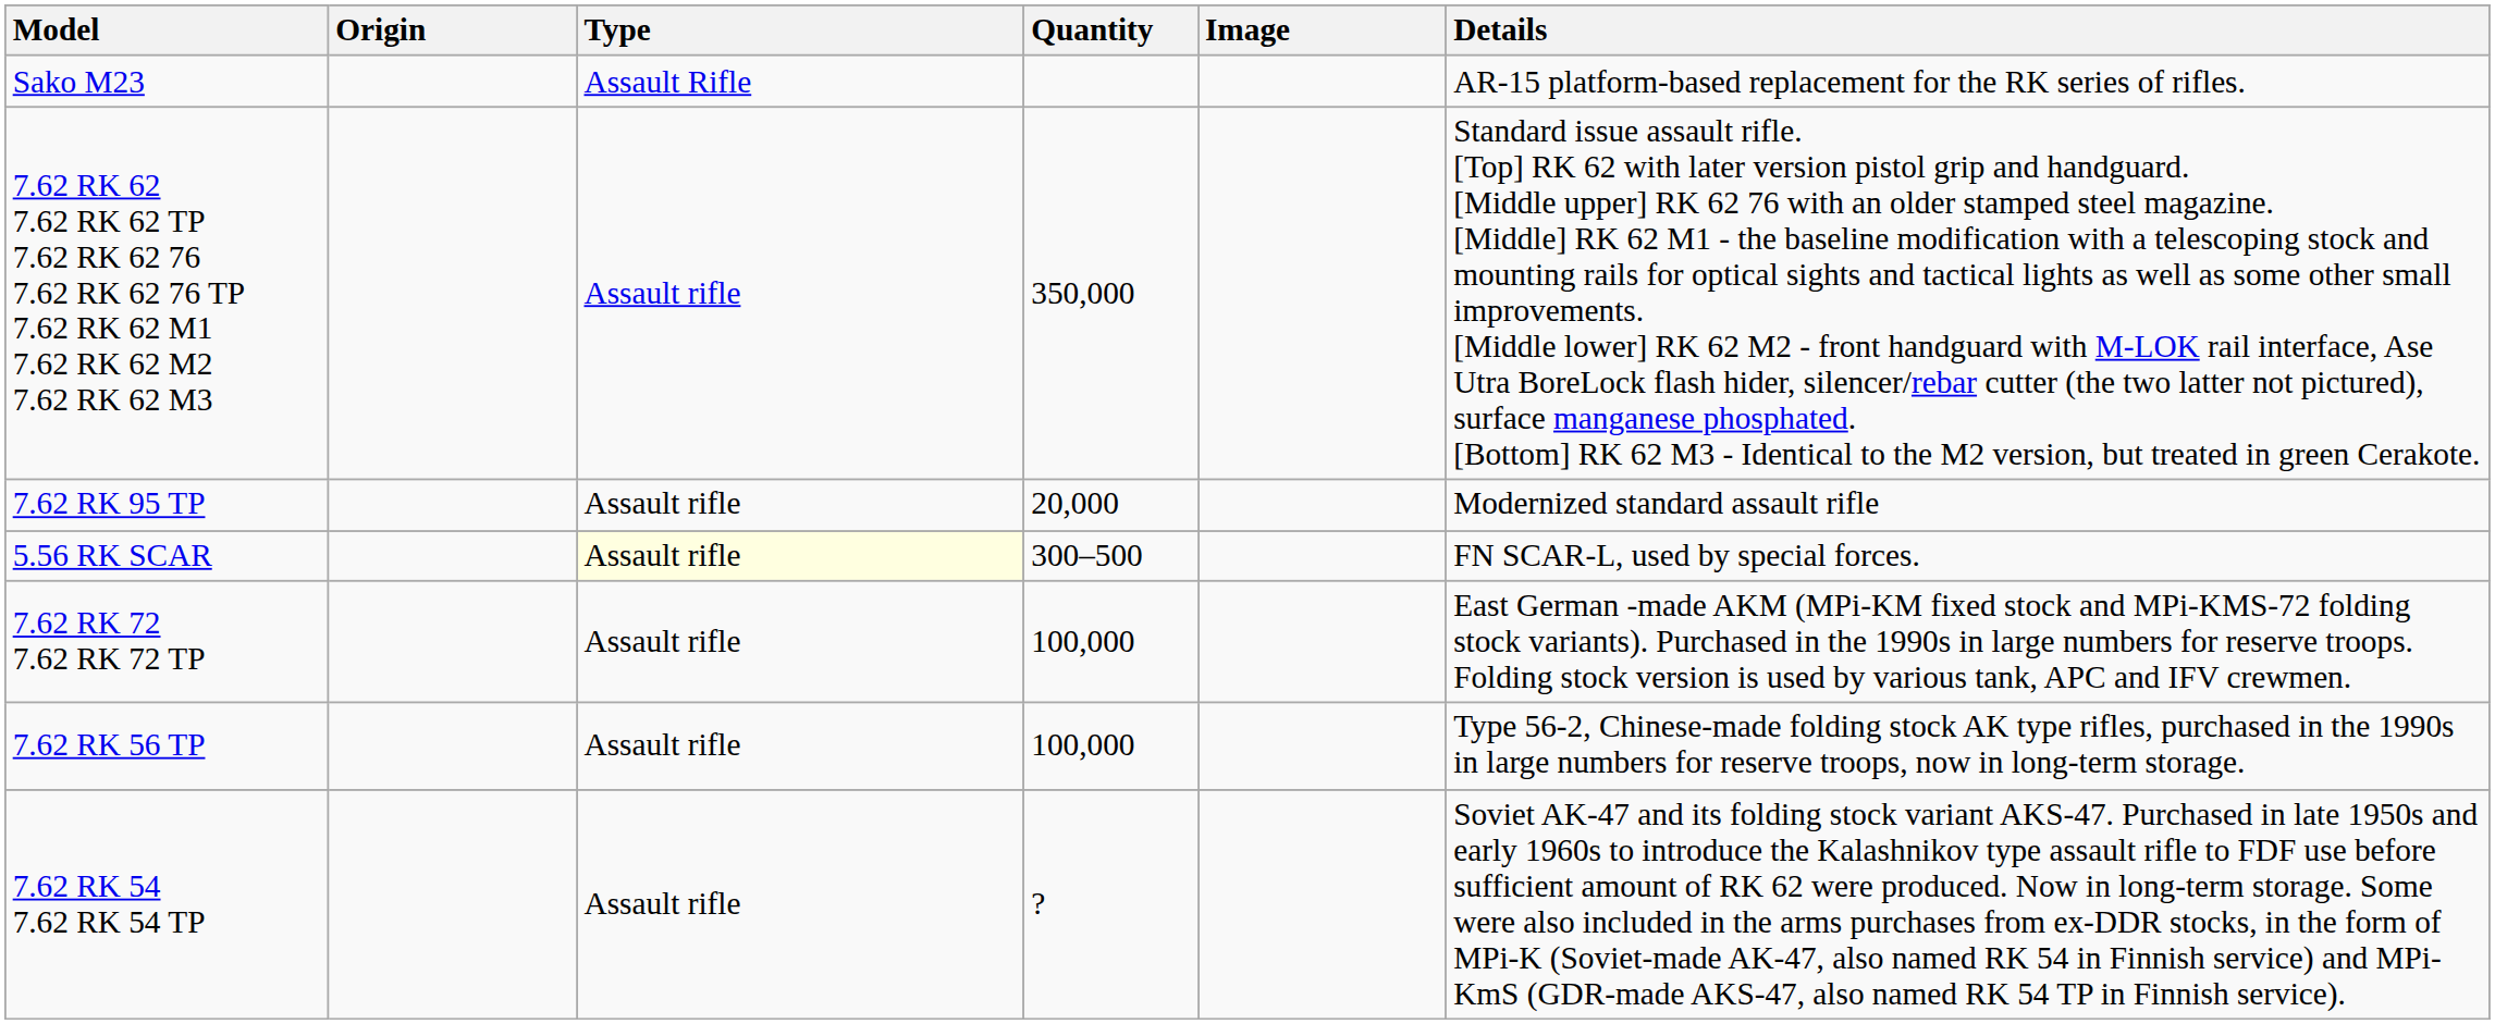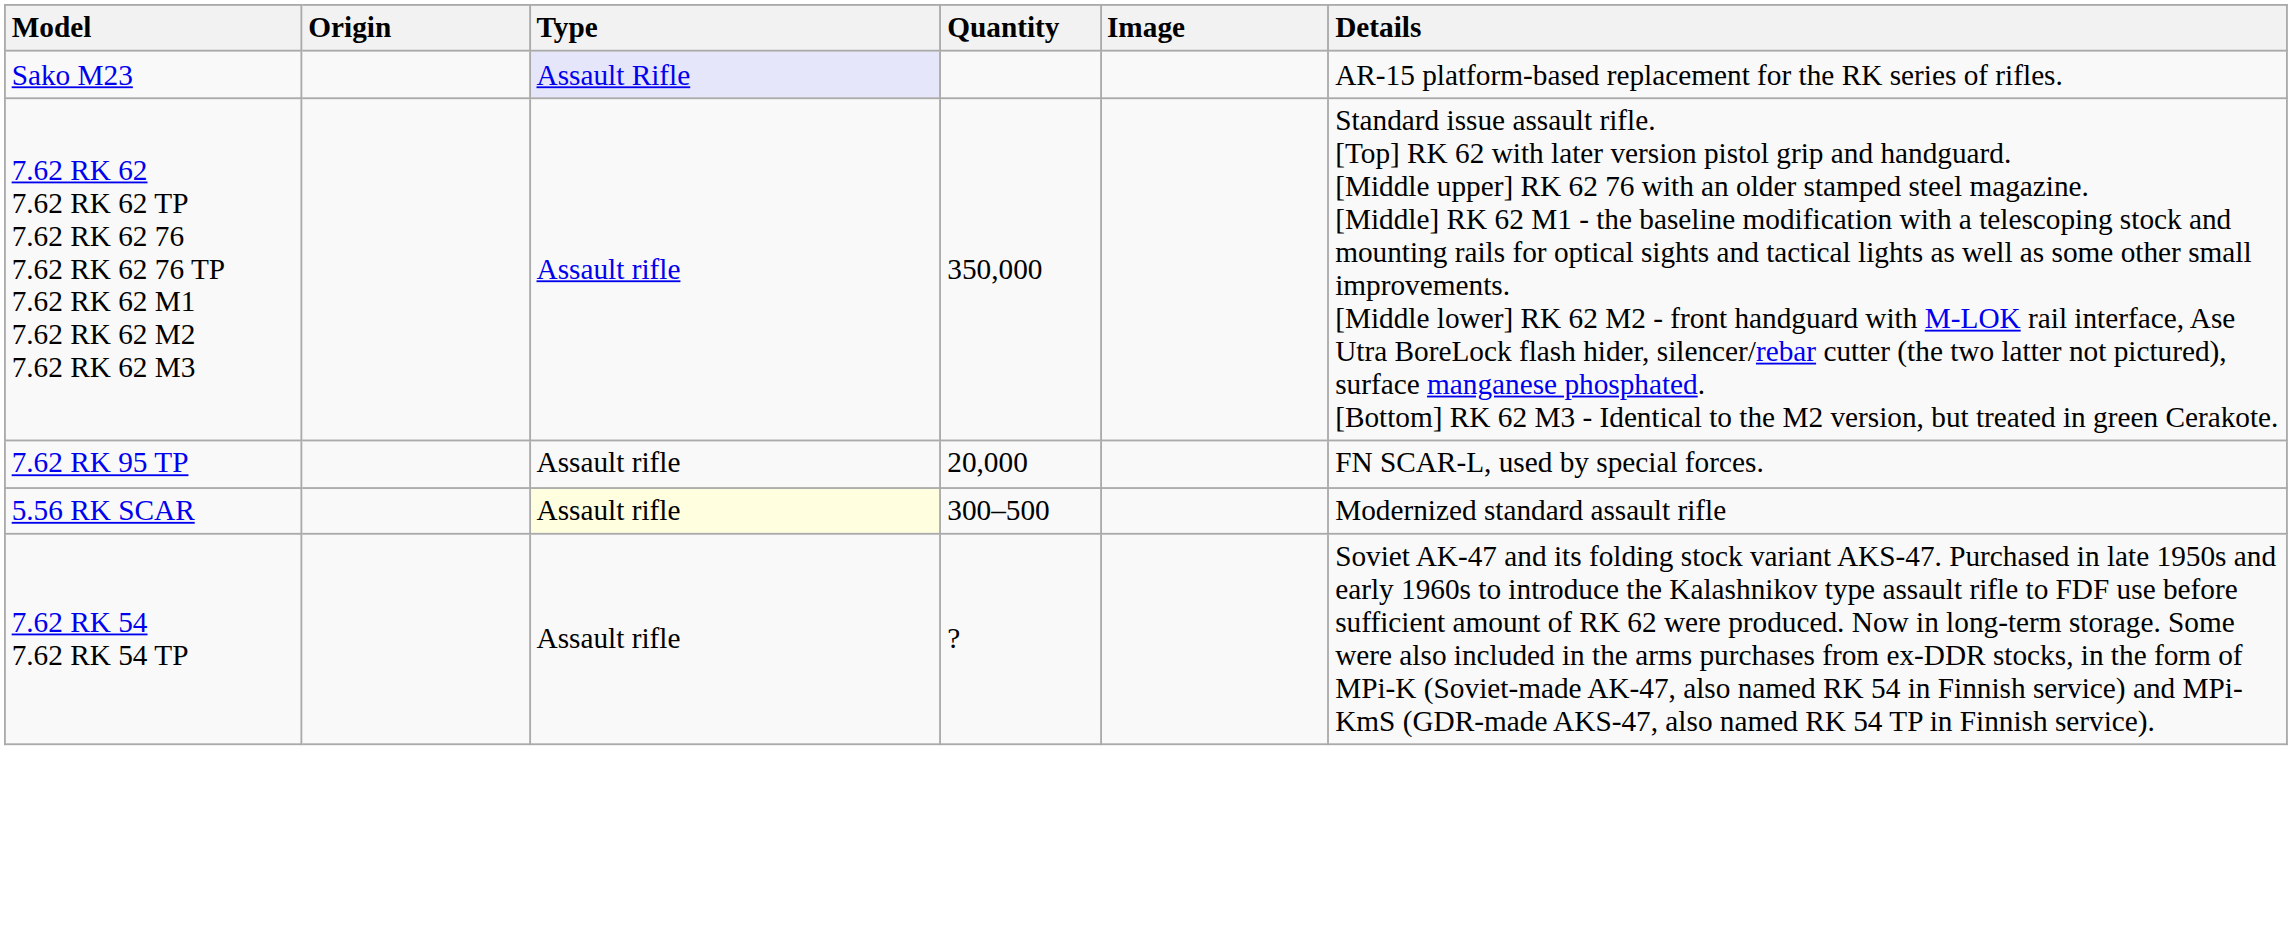 <table class="wikitable">
 <tr>
 <th style="text-align: left; width:13%;">Model</th>
 <th style="text-align: left; width:10%;">Origin</th>
 <th style="text-align: left; width:18%;">Type</th>
 <th style="text-align: left; width:7%;">Quantity</th>
 <th style="text-align: left; width:10%;">Image</th>
 <th style="text-align: left; width:42%;">Details</th>
 </tr>
 <tr>
 <td><a href='#'>Sako M23</a></td>
 <td></td>
-<td><a href='#'>Assault Rifle</a></td>
+<td style="background: lavender;"><a href='#'>Assault Rifle</a></td>
 <td></td>
 <td></td>
 <td>AR-15 platform-based replacement for the RK series of rifles.</td>
 </tr>
 <tr>
 <td><a href='#'>7.62 RK 62</a><br>7.62 RK 62 TP<br>7.62 RK 62 76<br>7.62 RK 62 76 TP<br>7.62 RK 62 M1<br>7.62 RK 62 M2<br>7.62 RK 62 M3</td>
 <td></td>
 <td><a href='#'>Assault rifle</a></td>
 <td>350,000</td>
 <td><br><br><br><br></td>
 <td>Standard issue assault rifle.<br>[Top] RK 62 with later version pistol grip and handguard.<br>[Middle upper] RK 62 76 with an older stamped steel magazine.<br>[Middle] RK 62 M1 - the baseline modification with a telescoping stock and mounting rails for optical sights and tactical lights as well as some other small improvements.<br>[Middle lower] RK 62 M2 - front handguard with <a href='#'>M-LOK</a> rail interface, Ase Utra BoreLock flash hider, silencer/<a href='#'>rebar</a> cutter (the two latter not pictured), surface <a href='#'>manganese phosphated</a>.<br>[Bottom] RK 62 M3 - Identical to the M2 version, but treated in green Cerakote.</td>
 </tr>
 <tr>
 <td><a href='#'>7.62 RK 95 TP</a><br></td>
 <td></td>
 <td>Assault rifle</td>
 <td>20,000</td>
 <td></td>
-<td>Modernized standard assault rifle</td>
+<td>FN SCAR-L, used by special forces.</td>
 </tr>
 <tr>
 <td><a href='#'>5.56 RK SCAR</a></td>
 <td></td>
 <td style="background: lightyellow;">Assault rifle</td>
 <td>300–500</td>
 <td></td>
-<td>FN SCAR-L, used by special forces.</td>
-</tr>
-<tr>
-<td><a href='#'>7.62 RK 72</a><br>7.62 RK 72 TP</td>
-<td></td>
-<td>Assault rifle</td>
-<td>100,000</td>
-<td></td>
-<td>East German -made AKM (MPi-KM fixed stock and MPi-KMS-72 folding stock variants). Purchased in the 1990s in large numbers for reserve troops. Folding stock version is used by various tank, APC and IFV crewmen.</td>
-</tr>
-<tr>
-<td><a href='#'>7.62 RK 56 TP</a></td>
-<td></td>
-<td>Assault rifle</td>
-<td>100,000</td>
-<td></td>
-<td>Type 56-2, Chinese-made folding stock AK type rifles, purchased in the 1990s in large numbers for reserve troops, now in long-term storage.</td>
+<td>Modernized standard assault rifle</td>
 </tr>
 <tr>
 <td><a href='#'>7.62 RK 54</a><br>7.62 RK 54 TP</td>
 <td></td>
 <td>Assault rifle</td>
 <td>?</td>
 <td></td>
 <td>Soviet AK-47 and its folding stock variant AKS-47. Purchased in late 1950s and early 1960s to introduce the Kalashnikov type assault rifle to FDF use before sufficient amount of RK 62 were produced. Now in long-term storage. Some were also included in the arms purchases from ex-DDR stocks, in the form of MPi-K (Soviet-made AK-47, also named RK 54 in Finnish service) and MPi-KmS (GDR-made AKS-47, also named RK 54 TP in Finnish service).</td>
 </tr>
 </table>
